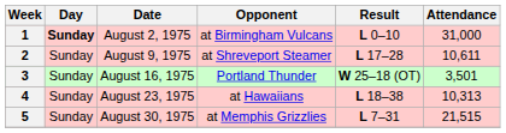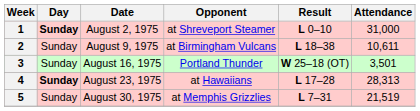 <table class="wikitable">
 <tr>
 <th>Week</th>
 <th>Day</th>
 <th>Date</th>
 <th>Opponent</th>
 <th>Result</th>
 <th>Attendance</th>
 </tr>
 <tr --- align="center" bgcolor="#FFCCCC">
 <th>1</th>
 <td><strong>Sunday</strong></td>
 <td>August 2, 1975</td>
-<td>at <a href='#'>Birmingham Vulcans</a></td>
+<td>at <a href='#'>Shreveport Steamer</a></td>
 <td><strong>L</strong> 0–10</td>
 <td>31,000</td>
 </tr>
 <tr --- align="center" bgcolor="#FFCCCC">
 <th>2</th>
 <td>Sunday</td>
 <td>August 9, 1975</td>
-<td>at <a href='#'>Shreveport Steamer</a></td>
-<td><strong>L</strong> 17–28</td>
+<td>at <a href='#'>Birmingham Vulcans</a></td>
+<td><strong>L</strong> 18–38</td>
 <td>10,611</td>
 </tr>
 <tr --- align="center" bgcolor="#CCFFCC">
 <th>3</th>
 <td>Sunday</td>
 <td>August 16, 1975</td>
 <td><a href='#'>Portland Thunder</a></td>
 <td><strong>W</strong> 25–18 (OT)</td>
 <td>3,501</td>
 </tr>
 <tr --- align="center" bgcolor="#FFCCCC">
 <th>4</th>
-<td>Sunday</td>
+<td><strong>Sunday</strong></td>
 <td>August 23, 1975</td>
 <td>at <a href='#'>Hawaiians</a></td>
-<td><strong>L</strong> 18–38</td>
-<td>10,313</td>
+<td><strong>L</strong> 17–28</td>
+<td>28,313</td>
 </tr>
 <tr --- align="center" bgcolor="#FFCCCC">
 <th>5</th>
 <td>Sunday</td>
 <td>August 30, 1975</td>
 <td>at <a href='#'>Memphis Grizzlies</a></td>
 <td><strong>L</strong> 7–31</td>
-<td>21,515</td>
+<td>21,519</td>
 </tr>
 <tr --->
 </tr>
 </table>
